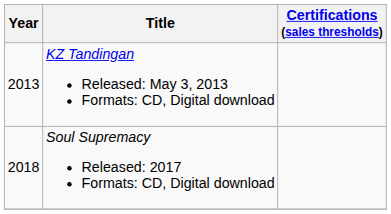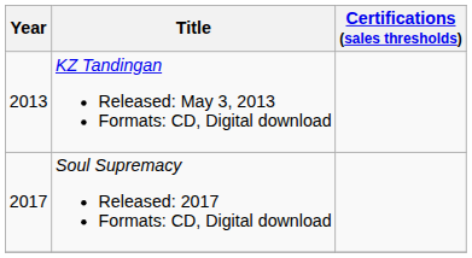 <table class="wikitable">
 <tr>
 <th>Year</th>
 <th>Title</th>
 <th><a href='#'>Certifications</a><br><small>(<a href='#'>sales thresholds</a>)</small></th>
 </tr>
 <tr>
 <td>2013</td>
 <td><em><a href='#'>KZ Tandingan</a></em><br><ul><li>Released: May 3, 2013</li><li>Formats: CD, Digital download</li></ul></td>
 <td></td>
 </tr>
 <tr>
-<td>2018</td>
+<td>2017</td>
 <td><em>Soul Supremacy</em><br><ul><li>Released: 2017</li><li>Formats: CD, Digital download</li></ul></td>
 <td></td>
 </tr>
 <tr>
 </tr>
 </table>
